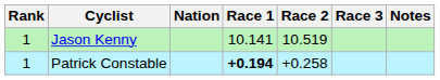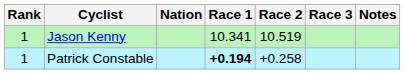 <table class="wikitable sortable" style="text-align:center;">
 <tr>
 <th>Rank</th>
 <th>Cyclist</th>
 <th>Nation</th>
 <th>Race 1</th>
 <th>Race 2</th>
 <th>Race 3</th>
 <th>Notes</th>
 </tr>
 <tr bgcolor=bbf3bb>
 <td>1</td>
 <td align=left><a href='#'>Jason Kenny</a></td>
 <td align=left></td>
-<td>10.141</td>
+<td>10.341</td>
 <td>10.519</td>
 <td></td>
 <td></td>
 </tr>
 <tr bgcolor=bbf3ff>
 <td>1</td>
 <td align=left>Patrick Constable</td>
 <td align=left></td>
 <td data-sort-value=10.535><strong>+0.194</strong></td>
 <td data-sort-value=10.477>+0.258</td>
 <td></td>
 <td></td>
 </tr>
 </table>
